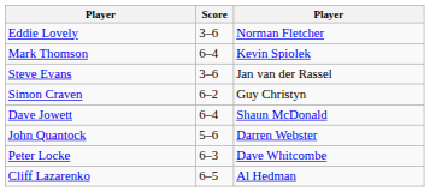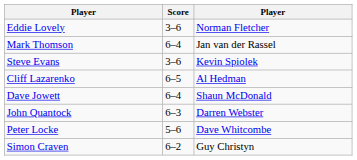 <table class="wikitable">
 <tr style="font-size:10pt;font-weight:bold">
 <th style="width:230px;">Player</th>
 <th style="width:40px;">Score</th>
 <th style="width:230px;">Player</th>
 </tr>
 <tr>
 <td> <a href='#'>Eddie Lovely</a></td>
 <td>3–6</td>
 <td> <a href='#'>Norman Fletcher</a></td>
 </tr>
 <tr>
 <td> <a href='#'>Mark Thomson</a></td>
 <td>6–4</td>
-<td> <a href='#'>Kevin Spiolek</a></td>
+<td> Jan van der Rassel</td>
 </tr>
 <tr>
 <td> <a href='#'>Steve Evans</a></td>
 <td>3–6</td>
-<td> Jan van der Rassel</td>
+<td> <a href='#'>Kevin Spiolek</a></td>
 </tr>
 <tr>
-<td> <a href='#'>Simon Craven</a></td>
-<td>6–2</td>
-<td> Guy Christyn</td>
+<td> <a href='#'>Cliff Lazarenko</a></td>
+<td>6–5</td>
+<td> <a href='#'>Al Hedman</a></td>
 </tr>
 <tr>
 <td> <a href='#'>Dave Jowett</a></td>
 <td>6–4</td>
 <td> <a href='#'>Shaun McDonald</a></td>
 </tr>
 <tr>
 <td> <a href='#'>John Quantock</a></td>
-<td>5–6</td>
+<td>6–3</td>
 <td> <a href='#'>Darren Webster</a></td>
 </tr>
 <tr>
 <td> <a href='#'>Peter Locke</a></td>
-<td>6–3</td>
+<td>5–6</td>
 <td> <a href='#'>Dave Whitcombe</a></td>
 </tr>
 <tr>
-<td> <a href='#'>Cliff Lazarenko</a></td>
-<td>6–5</td>
-<td> <a href='#'>Al Hedman</a></td>
+<td> <a href='#'>Simon Craven</a></td>
+<td>6–2</td>
+<td> Guy Christyn</td>
 </tr>
 </table>
